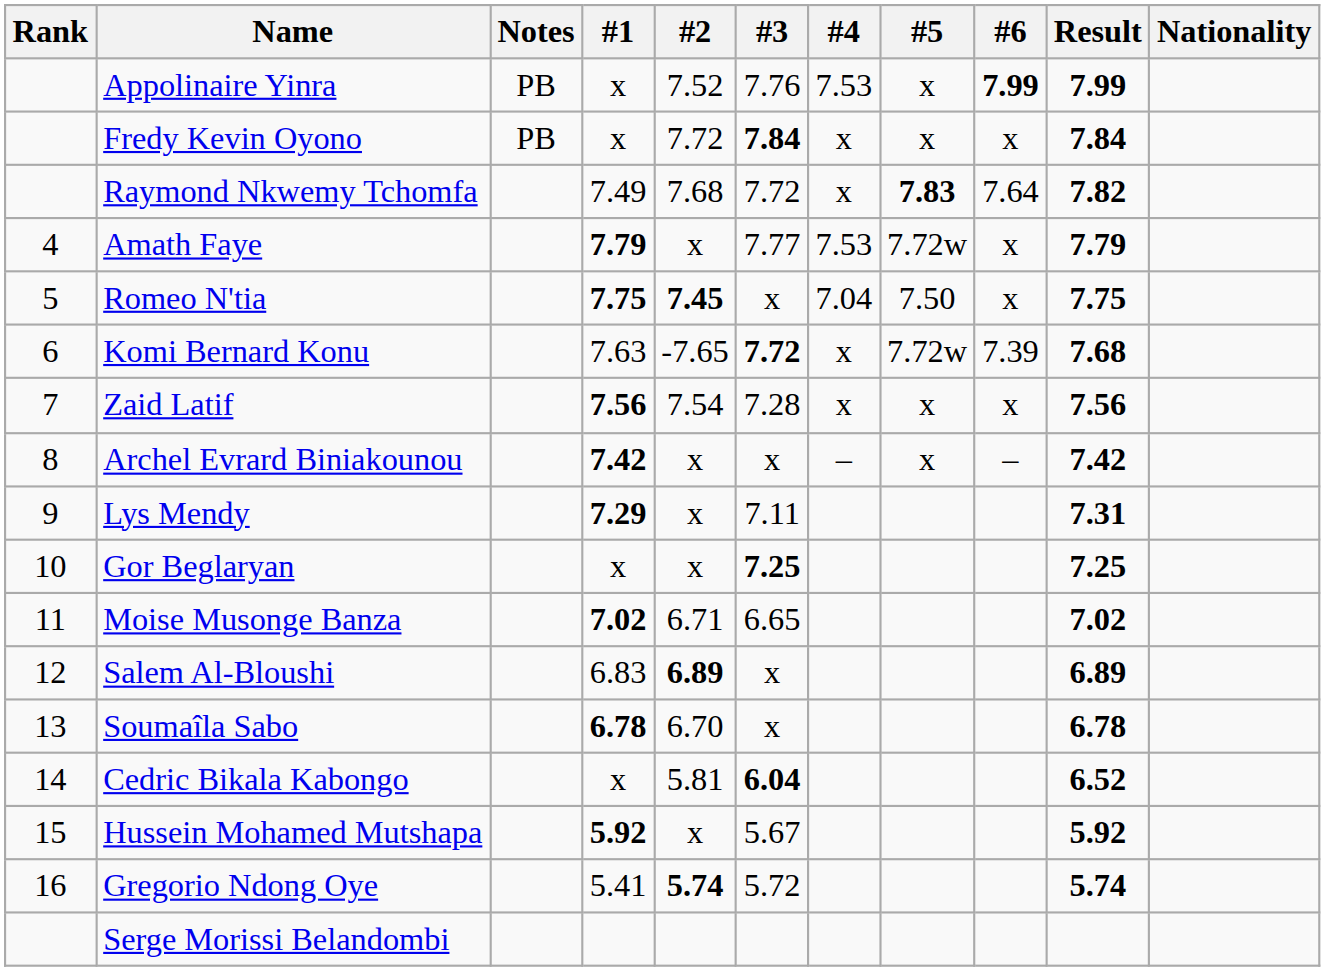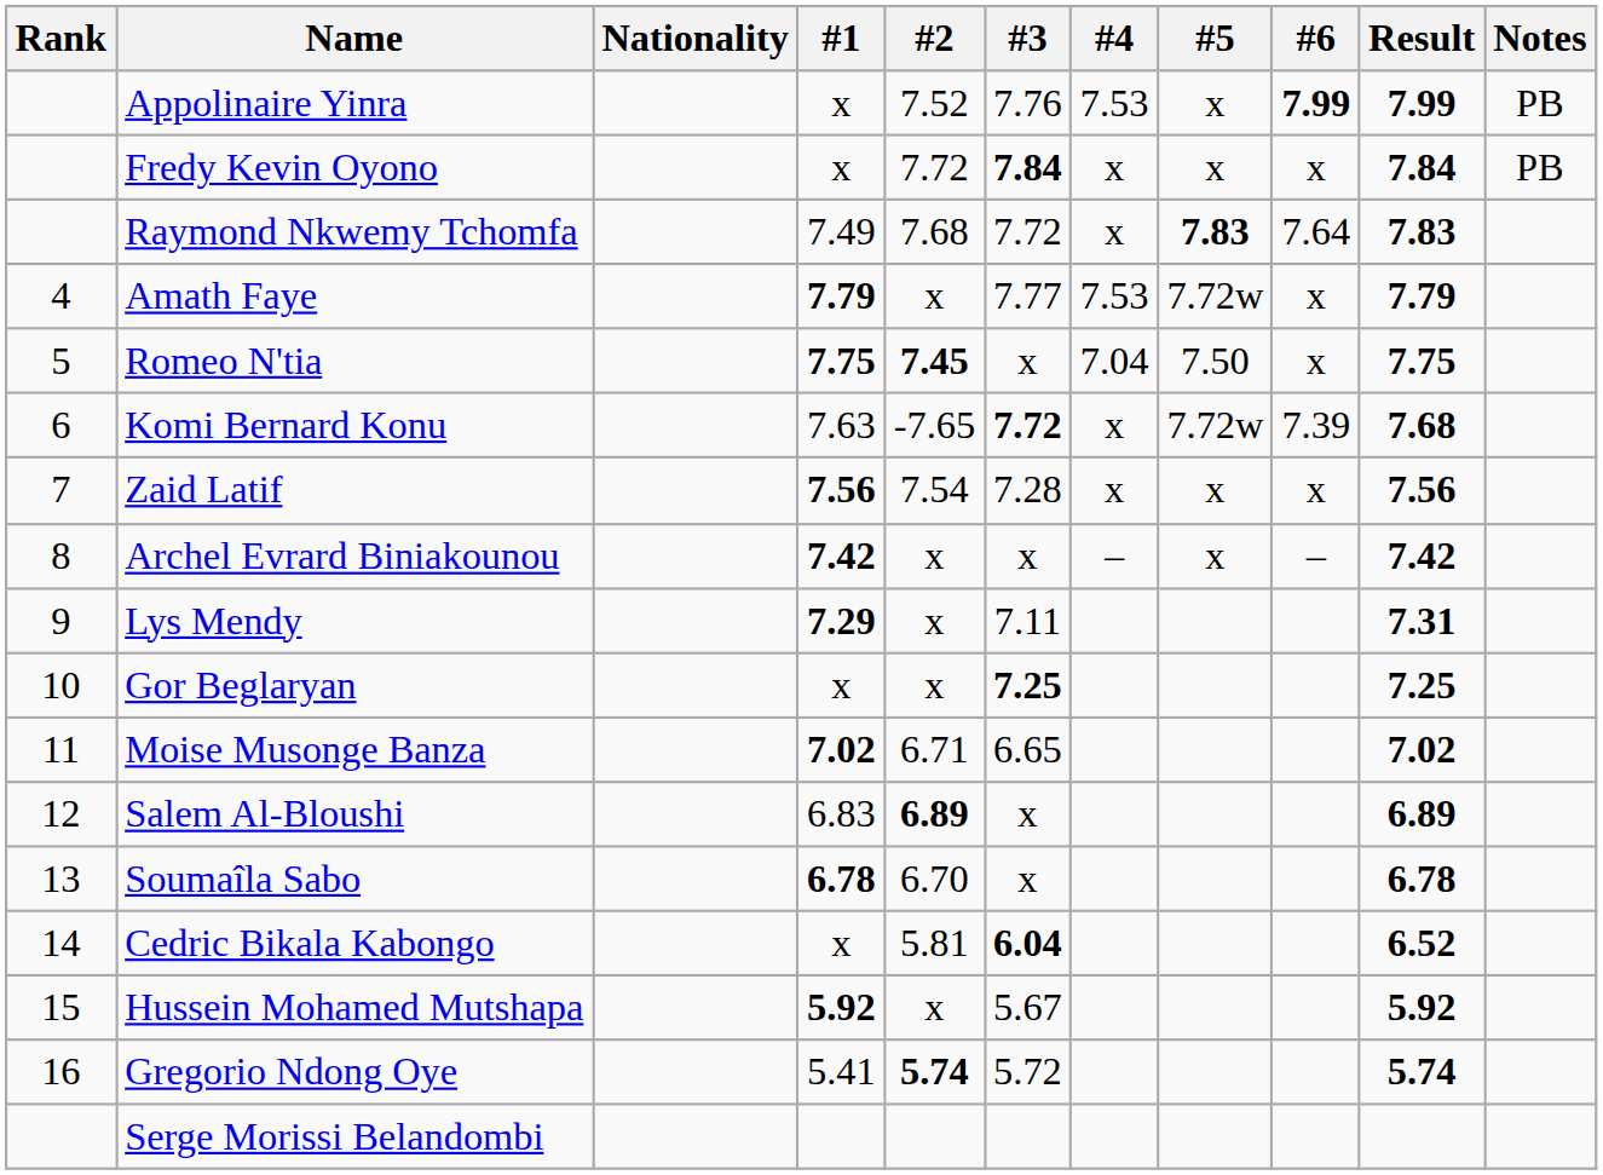 <table class="wikitable sortable" style="text-align:center;font-size:95%">
 <tr>
 <th>Rank</th>
 <th>Name</th>
-<th>Notes</th>
+<th>Nationality</th>
 <th>#1</th>
 <th>#2</th>
 <th>#3</th>
 <th>#4</th>
 <th>#5</th>
 <th>#6</th>
 <th>Result</th>
-<th>Nationality</th>
+<th>Notes</th>
 </tr>
 <tr>
 <td></td>
 <td align=left><a href='#'>Appolinaire Yinra</a></td>
-<td>PB</td>
+<td align=left></td>
 <td>x</td>
 <td>7.52</td>
 <td>7.76</td>
 <td>7.53</td>
 <td>x</td>
 <td><strong>7.99</strong></td>
 <td><strong>7.99</strong></td>
-<td align=left></td>
+<td>PB</td>
 </tr>
 <tr>
 <td></td>
 <td align=left><a href='#'>Fredy Kevin Oyono</a></td>
-<td>PB</td>
+<td align=left></td>
 <td>x</td>
 <td>7.72</td>
 <td><strong>7.84</strong></td>
 <td>x</td>
 <td>x</td>
 <td>x</td>
 <td><strong>7.84</strong></td>
-<td align=left></td>
+<td>PB</td>
 </tr>
 <tr>
 <td></td>
 <td align=left><a href='#'>Raymond Nkwemy Tchomfa</a></td>
-<td></td>
+<td align=left></td>
 <td>7.49</td>
 <td>7.68</td>
 <td>7.72</td>
 <td>x</td>
 <td><strong>7.83</strong></td>
 <td>7.64</td>
-<td><strong>7.82</strong></td>
-<td align=left></td>
+<td><strong>7.83</strong></td>
+<td></td>
 </tr>
 <tr>
 <td>4</td>
 <td align=left><a href='#'>Amath Faye</a></td>
-<td></td>
+<td align=left></td>
 <td><strong>7.79</strong></td>
 <td>x</td>
 <td>7.77</td>
 <td>7.53</td>
 <td>7.72w</td>
 <td>x</td>
 <td><strong>7.79</strong></td>
-<td align=left></td>
+<td></td>
 </tr>
 <tr>
 <td>5</td>
 <td align=left><a href='#'>Romeo N'tia</a></td>
-<td></td>
+<td align=left></td>
 <td><strong>7.75</strong></td>
 <td><strong>7.45</strong></td>
 <td>x</td>
 <td>7.04</td>
 <td>7.50</td>
 <td>x</td>
 <td><strong>7.75</strong></td>
-<td align=left></td>
+<td></td>
 </tr>
 <tr>
 <td>6</td>
 <td align=left><a href='#'>Komi Bernard Konu</a></td>
-<td></td>
+<td align=left></td>
 <td>7.63</td>
 <td>-7.65</td>
 <td><strong>7.72</strong></td>
 <td>x</td>
 <td>7.72w</td>
 <td>7.39</td>
 <td><strong>7.68</strong></td>
-<td align=left></td>
+<td></td>
 </tr>
 <tr>
 <td>7</td>
 <td align=left><a href='#'>Zaid Latif</a></td>
-<td></td>
+<td align=left></td>
 <td><strong>7.56</strong></td>
 <td>7.54</td>
 <td>7.28</td>
 <td>x</td>
 <td>x</td>
 <td>x</td>
 <td><strong>7.56</strong></td>
-<td align=left></td>
+<td></td>
 </tr>
 <tr>
 <td>8</td>
 <td align=left><a href='#'>Archel Evrard Biniakounou</a></td>
-<td></td>
+<td align=left></td>
 <td><strong>7.42</strong></td>
 <td>x</td>
 <td>x</td>
 <td>–</td>
 <td>x</td>
 <td>–</td>
 <td><strong>7.42</strong></td>
-<td align=left></td>
+<td></td>
 </tr>
 <tr>
 <td>9</td>
 <td align=left><a href='#'>Lys Mendy</a></td>
-<td></td>
+<td align=left></td>
 <td><strong>7.29</strong></td>
 <td>x</td>
 <td>7.11</td>
 <td></td>
 <td></td>
 <td></td>
 <td><strong>7.31</strong></td>
-<td align=left></td>
+<td></td>
 </tr>
 <tr>
 <td>10</td>
 <td align=left><a href='#'>Gor Beglaryan</a></td>
-<td></td>
+<td align=left></td>
 <td>x</td>
 <td>x</td>
 <td><strong>7.25</strong></td>
 <td></td>
 <td></td>
 <td></td>
 <td><strong>7.25</strong></td>
-<td align=left></td>
+<td></td>
 </tr>
 <tr>
 <td>11</td>
 <td align=left><a href='#'>Moise Musonge Banza</a></td>
-<td></td>
+<td align=left></td>
 <td><strong>7.02</strong></td>
 <td>6.71</td>
 <td>6.65</td>
 <td></td>
 <td></td>
 <td></td>
 <td><strong>7.02</strong></td>
-<td align=left></td>
+<td></td>
 </tr>
 <tr>
 <td>12</td>
 <td align=left><a href='#'>Salem Al-Bloushi</a></td>
-<td></td>
+<td align=left></td>
 <td>6.83</td>
 <td><strong>6.89</strong></td>
 <td>x</td>
 <td></td>
 <td></td>
 <td></td>
 <td><strong>6.89</strong></td>
-<td align=left></td>
+<td></td>
 </tr>
 <tr>
 <td>13</td>
 <td align=left><a href='#'>Soumaîla Sabo</a></td>
-<td></td>
+<td align=left></td>
 <td><strong>6.78</strong></td>
 <td>6.70</td>
 <td>x</td>
 <td></td>
 <td></td>
 <td></td>
 <td><strong>6.78</strong></td>
-<td align=left></td>
+<td></td>
 </tr>
 <tr>
 <td>14</td>
 <td align=left><a href='#'>Cedric Bikala Kabongo</a></td>
-<td></td>
+<td align=left></td>
 <td>x</td>
 <td>5.81</td>
 <td><strong>6.04</strong></td>
 <td></td>
 <td></td>
 <td></td>
 <td><strong>6.52</strong></td>
-<td align=left></td>
+<td></td>
 </tr>
 <tr>
 <td>15</td>
 <td align=left><a href='#'>Hussein Mohamed Mutshapa</a></td>
-<td></td>
+<td align=left></td>
 <td><strong>5.92</strong></td>
 <td>x</td>
 <td>5.67</td>
 <td></td>
 <td></td>
 <td></td>
 <td><strong>5.92</strong></td>
-<td align=left></td>
+<td></td>
 </tr>
 <tr>
 <td>16</td>
 <td align=left><a href='#'>Gregorio Ndong Oye</a></td>
-<td></td>
+<td align=left></td>
 <td>5.41</td>
 <td><strong>5.74</strong></td>
 <td>5.72</td>
 <td></td>
 <td></td>
 <td></td>
 <td><strong>5.74</strong></td>
-<td align=left></td>
+<td></td>
 </tr>
 <tr>
 <td></td>
 <td align=left><a href='#'>Serge Morissi Belandombi</a></td>
-<td></td>
+<td align=left></td>
 <td></td>
 <td></td>
 <td></td>
 <td></td>
 <td></td>
 <td></td>
 <td><strong></strong></td>
-<td align=left></td>
+<td></td>
 </tr>
 </table>
